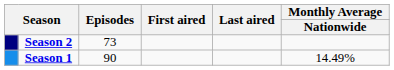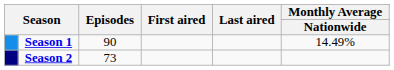 <table class="wikitable plainrowheaders" style="text-align: center;">
 <tr>
 <th colspan="2" rowspan="2" style="padding: 0 8px;">Season</th>
 <th rowspan="2" style="padding: 0 8px;">Episodes</th>
 <th rowspan="2" style="padding: 0 8px;">First aired</th>
 <th rowspan="2" style="padding: 0 8px;">Last aired</th>
 <th style="padding: 0 8px;">Monthly Average</th>
 </tr>
 <tr>
 <th style="padding: 0 8px;">Nationwide</th>
 </tr>
 <tr>
+<td style="padding: 0 8px; background:#158EEB;"></td>
+<td style="padding: 0 8px;"><strong><a href='#'>Season 1</a></strong></td>
+<td style="padding: 0 8px;">90</td>
+<td style="padding: 0 8px;"></td>
+<td style="padding: 0 8px;"></td>
+<td style="padding: 0 8px;">14.49%</td>
+</tr>
+<tr>
 <td style="padding: 0 8px; background:#000080;"></td>
 <td style="padding: 0 8px;"><strong><a href='#'>Season 2</a></strong></td>
 <td style="padding: 0 8px;">73</td>
 <td style="padding: 0 8px;"></td>
 <td style="padding: 0 8px;"></td>
 <td style="padding: 0 8px;"></td>
 </tr>
-<tr>
-<td style="padding: 0 8px; background:#158EEB;"></td>
-<td style="padding: 0 8px;"><strong><a href='#'>Season 1</a></strong></td>
-<td style="padding: 0 8px;">90</td>
-<td style="padding: 0 8px;"></td>
-<td style="padding: 0 8px;"></td>
-<td style="padding: 0 8px;">14.49%</td>
-</tr>
 </table>
